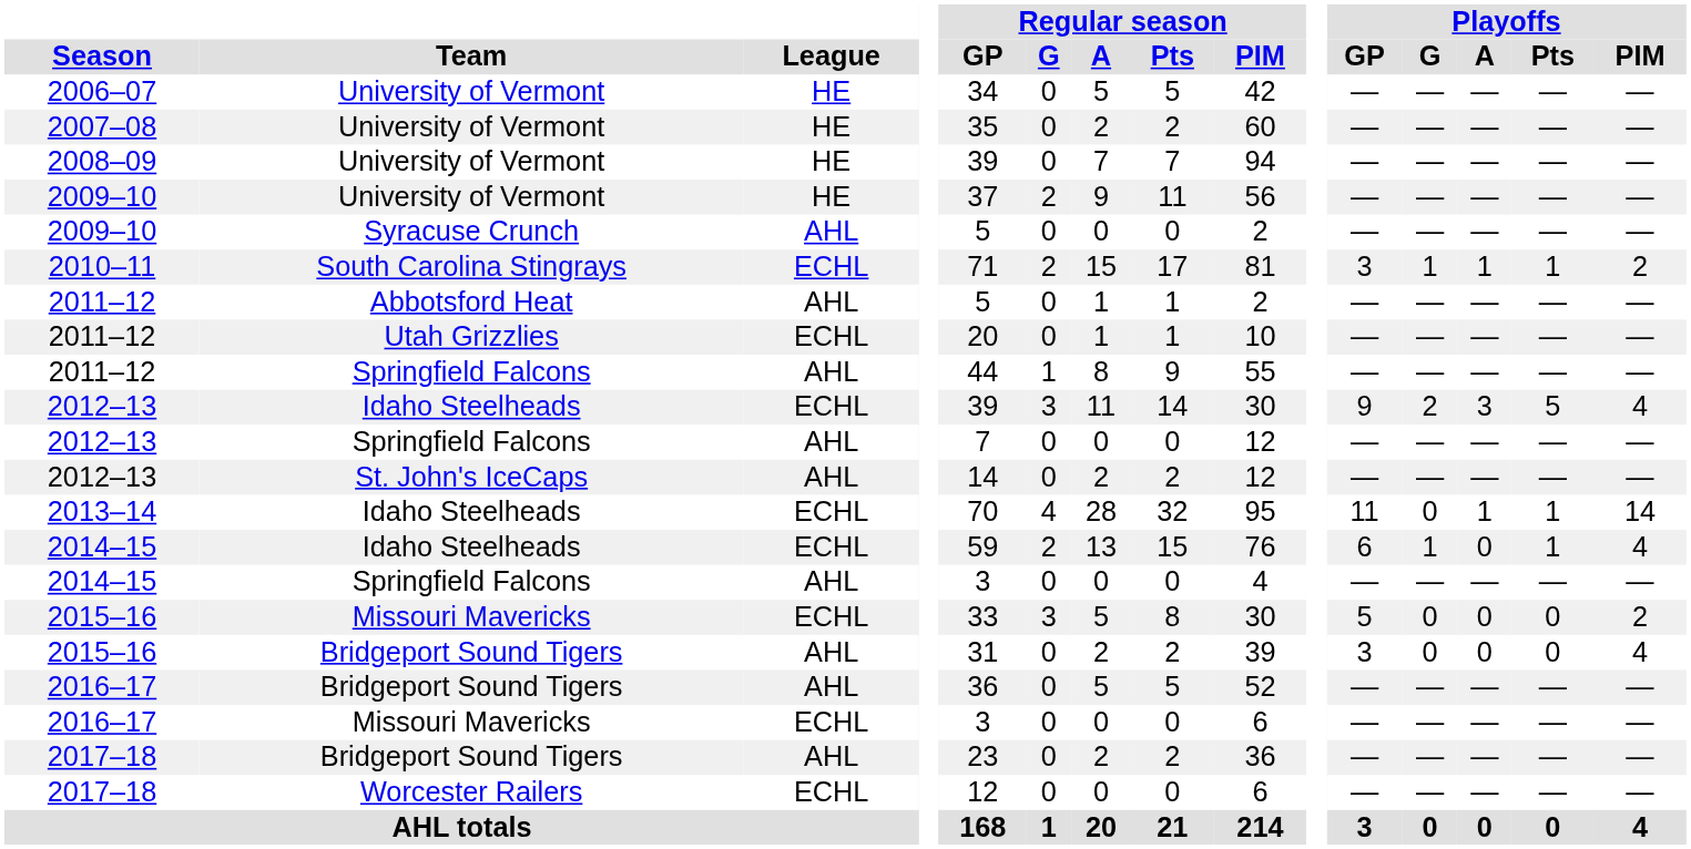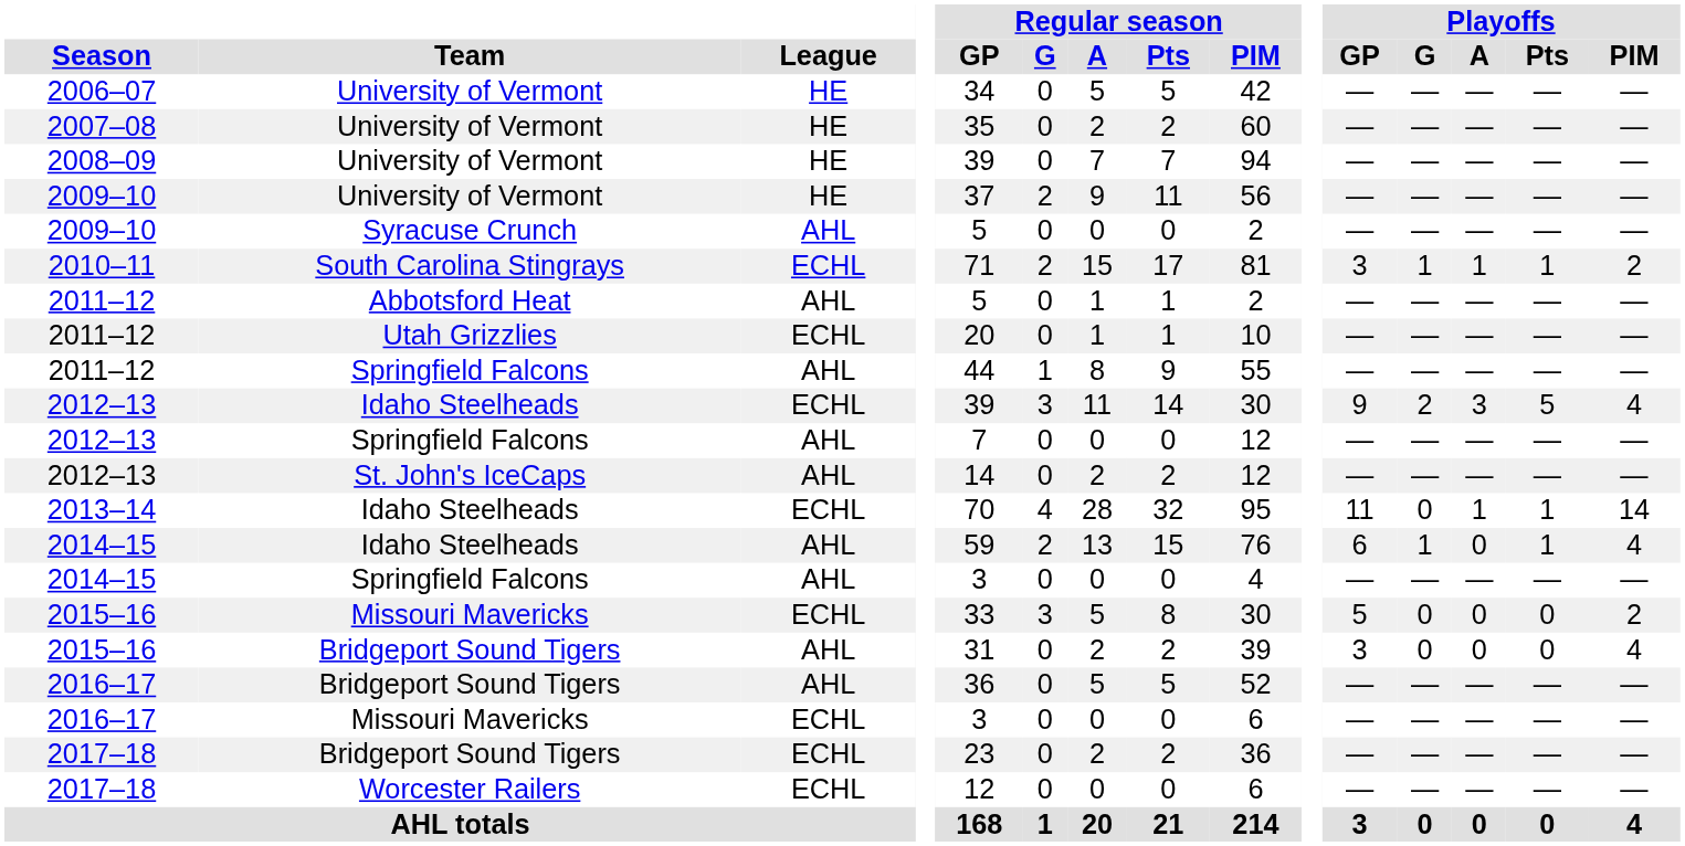 <table border="0" cellpadding="1" cellspacing="0" ID="Table3" style="text-align:center; width:60em">
 <tr bgcolor="#e0e0e0">
 <th colspan="3" bgcolor="#ffffff"> </th>
 <th rowspan="99" bgcolor="#ffffff"> </th>
 <th colspan="5"><a href='#'>Regular season</a></th>
 <th rowspan="99" bgcolor="#ffffff"> </th>
 <th colspan="5"><a href='#'>Playoffs</a></th>
 </tr>
 <tr bgcolor="#e0e0e0">
 <th><a href='#'>Season</a></th>
 <th>Team</th>
 <th>League</th>
 <th>GP</th>
 <th><a href='#'>G</a></th>
 <th><a href='#'>A</a></th>
 <th><a href='#'>Pts</a></th>
 <th><a href='#'>PIM</a></th>
 <th>GP</th>
 <th>G</th>
 <th>A</th>
 <th>Pts</th>
 <th>PIM</th>
 </tr>
 <tr>
 <td><a href='#'>2006–07</a></td>
 <td><a href='#'>University of Vermont</a></td>
 <td><a href='#'>HE</a></td>
 <td>34</td>
 <td>0</td>
 <td>5</td>
 <td>5</td>
 <td>42</td>
 <td>—</td>
 <td>—</td>
 <td>—</td>
 <td>—</td>
 <td>—</td>
 </tr>
 <tr bgcolor="#f0f0f0">
 <td><a href='#'>2007–08</a></td>
 <td>University of Vermont</td>
 <td>HE</td>
 <td>35</td>
 <td>0</td>
 <td>2</td>
 <td>2</td>
 <td>60</td>
 <td>—</td>
 <td>—</td>
 <td>—</td>
 <td>—</td>
 <td>—</td>
 </tr>
 <tr>
 <td><a href='#'>2008–09</a></td>
 <td>University of Vermont</td>
 <td>HE</td>
 <td>39</td>
 <td>0</td>
 <td>7</td>
 <td>7</td>
 <td>94</td>
 <td>—</td>
 <td>—</td>
 <td>—</td>
 <td>—</td>
 <td>—</td>
 </tr>
 <tr bgcolor="#f0f0f0">
 <td><a href='#'>2009–10</a></td>
 <td>University of Vermont</td>
 <td>HE</td>
 <td>37</td>
 <td>2</td>
 <td>9</td>
 <td>11</td>
 <td>56</td>
 <td>—</td>
 <td>—</td>
 <td>—</td>
 <td>—</td>
 <td>—</td>
 </tr>
 <tr>
 <td><a href='#'>2009–10</a></td>
 <td><a href='#'>Syracuse Crunch</a></td>
 <td><a href='#'>AHL</a></td>
 <td>5</td>
 <td>0</td>
 <td>0</td>
 <td>0</td>
 <td>2</td>
 <td>—</td>
 <td>—</td>
 <td>—</td>
 <td>—</td>
 <td>—</td>
 </tr>
 <tr bgcolor="#f0f0f0">
 <td><a href='#'>2010–11</a></td>
 <td><a href='#'>South Carolina Stingrays</a></td>
 <td><a href='#'>ECHL</a></td>
 <td>71</td>
 <td>2</td>
 <td>15</td>
 <td>17</td>
 <td>81</td>
 <td>3</td>
 <td>1</td>
 <td>1</td>
 <td>1</td>
 <td>2</td>
 </tr>
 <tr>
 <td><a href='#'>2011–12</a></td>
 <td><a href='#'>Abbotsford Heat</a></td>
 <td>AHL</td>
 <td>5</td>
 <td>0</td>
 <td>1</td>
 <td>1</td>
 <td>2</td>
 <td>—</td>
 <td>—</td>
 <td>—</td>
 <td>—</td>
 <td>—</td>
 </tr>
 <tr bgcolor="#f0f0f0">
 <td>2011–12</td>
 <td><a href='#'>Utah Grizzlies</a></td>
 <td>ECHL</td>
 <td>20</td>
 <td>0</td>
 <td>1</td>
 <td>1</td>
 <td>10</td>
 <td>—</td>
 <td>—</td>
 <td>—</td>
 <td>—</td>
 <td>—</td>
 </tr>
 <tr>
 <td>2011–12</td>
 <td><a href='#'>Springfield Falcons</a></td>
 <td>AHL</td>
 <td>44</td>
 <td>1</td>
 <td>8</td>
 <td>9</td>
 <td>55</td>
 <td>—</td>
 <td>—</td>
 <td>—</td>
 <td>—</td>
 <td>—</td>
 </tr>
 <tr bgcolor="#f0f0f0">
 <td><a href='#'>2012–13</a></td>
 <td><a href='#'>Idaho Steelheads</a></td>
 <td>ECHL</td>
 <td>39</td>
 <td>3</td>
 <td>11</td>
 <td>14</td>
 <td>30</td>
 <td>9</td>
 <td>2</td>
 <td>3</td>
 <td>5</td>
 <td>4</td>
 </tr>
 <tr>
 <td><a href='#'>2012–13</a></td>
 <td>Springfield Falcons</td>
 <td>AHL</td>
 <td>7</td>
 <td>0</td>
 <td>0</td>
 <td>0</td>
 <td>12</td>
 <td>—</td>
 <td>—</td>
 <td>—</td>
 <td>—</td>
 <td>—</td>
 </tr>
 <tr bgcolor="#f0f0f0">
 <td>2012–13</td>
 <td><a href='#'>St. John's IceCaps</a></td>
 <td>AHL</td>
 <td>14</td>
 <td>0</td>
 <td>2</td>
 <td>2</td>
 <td>12</td>
 <td>—</td>
 <td>—</td>
 <td>—</td>
 <td>—</td>
 <td>—</td>
 </tr>
 <tr>
 <td><a href='#'>2013–14</a></td>
 <td>Idaho Steelheads</td>
 <td>ECHL</td>
 <td>70</td>
 <td>4</td>
 <td>28</td>
 <td>32</td>
 <td>95</td>
 <td>11</td>
 <td>0</td>
 <td>1</td>
 <td>1</td>
 <td>14</td>
 </tr>
 <tr bgcolor="#f0f0f0">
 <td><a href='#'>2014–15</a></td>
 <td>Idaho Steelheads</td>
-<td>ECHL</td>
+<td>AHL</td>
 <td>59</td>
 <td>2</td>
 <td>13</td>
 <td>15</td>
 <td>76</td>
 <td>6</td>
 <td>1</td>
 <td>0</td>
 <td>1</td>
 <td>4</td>
 </tr>
 <tr>
 <td><a href='#'>2014–15</a></td>
 <td>Springfield Falcons</td>
 <td>AHL</td>
 <td>3</td>
 <td>0</td>
 <td>0</td>
 <td>0</td>
 <td>4</td>
 <td>—</td>
 <td>—</td>
 <td>—</td>
 <td>—</td>
 <td>—</td>
 </tr>
 <tr bgcolor="#f0f0f0">
 <td><a href='#'>2015–16</a></td>
 <td><a href='#'>Missouri Mavericks</a></td>
 <td>ECHL</td>
 <td>33</td>
 <td>3</td>
 <td>5</td>
 <td>8</td>
 <td>30</td>
 <td>5</td>
 <td>0</td>
 <td>0</td>
 <td>0</td>
 <td>2</td>
 </tr>
 <tr>
 <td><a href='#'>2015–16</a></td>
 <td><a href='#'>Bridgeport Sound Tigers</a></td>
 <td>AHL</td>
 <td>31</td>
 <td>0</td>
 <td>2</td>
 <td>2</td>
 <td>39</td>
 <td>3</td>
 <td>0</td>
 <td>0</td>
 <td>0</td>
 <td>4</td>
 </tr>
 <tr bgcolor="#f0f0f0">
 <td><a href='#'>2016–17</a></td>
 <td>Bridgeport Sound Tigers</td>
 <td>AHL</td>
 <td>36</td>
 <td>0</td>
 <td>5</td>
 <td>5</td>
 <td>52</td>
 <td>—</td>
 <td>—</td>
 <td>—</td>
 <td>—</td>
 <td>—</td>
 </tr>
 <tr>
 <td><a href='#'>2016–17</a></td>
 <td>Missouri Mavericks</td>
 <td>ECHL</td>
 <td>3</td>
 <td>0</td>
 <td>0</td>
 <td>0</td>
 <td>6</td>
 <td>—</td>
 <td>—</td>
 <td>—</td>
 <td>—</td>
 <td>—</td>
 </tr>
 <tr bgcolor="#f0f0f0">
 <td><a href='#'>2017–18</a></td>
 <td>Bridgeport Sound Tigers</td>
-<td>AHL</td>
+<td>ECHL</td>
 <td>23</td>
 <td>0</td>
 <td>2</td>
 <td>2</td>
 <td>36</td>
 <td>—</td>
 <td>—</td>
 <td>—</td>
 <td>—</td>
 <td>—</td>
 </tr>
 <tr>
 <td><a href='#'>2017–18</a></td>
 <td><a href='#'>Worcester Railers</a></td>
 <td>ECHL</td>
 <td>12</td>
 <td>0</td>
 <td>0</td>
 <td>0</td>
 <td>6</td>
 <td>—</td>
 <td>—</td>
 <td>—</td>
 <td>—</td>
 <td>—</td>
 </tr>
 <tr bgcolor="#e0e0e0">
 <th colspan="3">AHL totals</th>
 <th>168</th>
 <th>1</th>
 <th>20</th>
 <th>21</th>
 <th>214</th>
 <th>3</th>
 <th>0</th>
 <th>0</th>
 <th>0</th>
 <th>4</th>
 </tr>
 </table>
